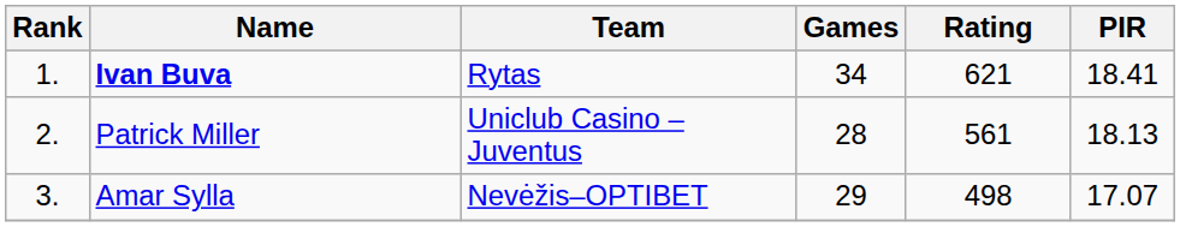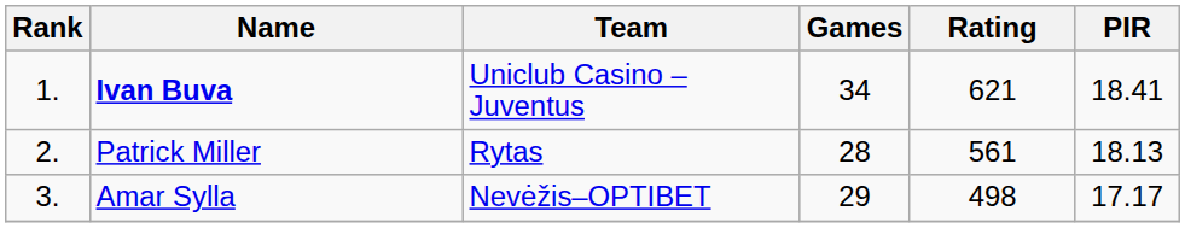 <table class="wikitable" style="text-align: center">
 <tr>
 <th>Rank</th>
 <th width=200>Name</th>
 <th width=180>Team</th>
 <th>Games</th>
 <th width=85>Rating</th>
 <th width=50>PIR</th>
 </tr>
 <tr>
 <td>1.</td>
 <td align="left"> <strong><a href='#'>Ivan Buva</a></strong></td>
-<td align="left"><a href='#'>Rytas</a></td>
+<td align="left"><a href='#'>Uniclub Casino – Juventus</a></td>
 <td>34</td>
 <td>621</td>
 <td>18.41</td>
 </tr>
 <tr>
 <td>2.</td>
 <td align="left"> <a href='#'>Patrick Miller</a></td>
-<td align="left"><a href='#'>Uniclub Casino – Juventus</a></td>
+<td align="left"><a href='#'>Rytas</a></td>
 <td>28</td>
 <td>561</td>
 <td>18.13</td>
 </tr>
 <tr>
 <td>3.</td>
 <td align="left"> <a href='#'>Amar Sylla</a></td>
 <td align="left"><a href='#'>Nevėžis–OPTIBET</a></td>
 <td>29</td>
 <td>498</td>
-<td>17.07</td>
+<td>17.17</td>
 </tr>
 <tr>
 </tr>
 </table>
